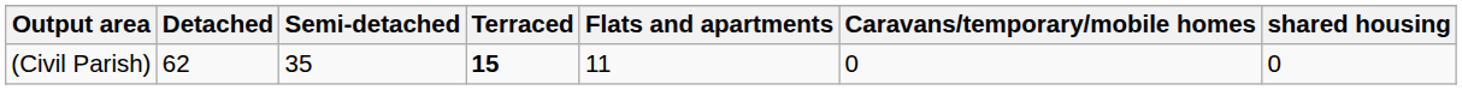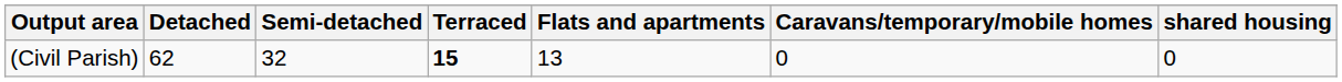 <table class="wikitable">
 <tr>
 </tr>
 <tr>
 <th>Output area</th>
 <th>Detached</th>
 <th>Semi-detached</th>
 <th>Terraced</th>
 <th>Flats and apartments</th>
 <th>Caravans/temporary/mobile homes</th>
 <th>shared housing</th>
 </tr>
 <tr>
 <td>(Civil Parish)</td>
 <td>62</td>
-<td>35</td>
+<td>32</td>
 <td><strong>15</strong></td>
-<td>11</td>
+<td>13</td>
 <td>0</td>
 <td>0</td>
 </tr>
 </table>
